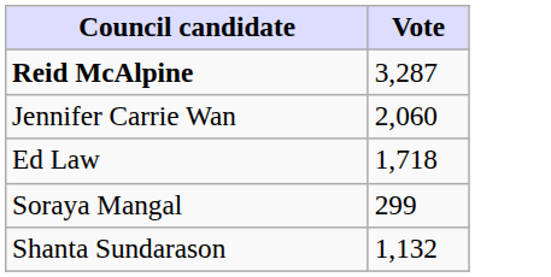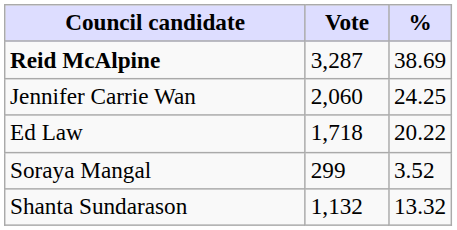 <table class="wikitable">
 <tr>
 <th style="background:#ddf; width:200px;">Council candidate</th>
 <th style="background:#ddf; width:50px;">Vote</th>
+<th style="background:#ddf; width:30px;">%</th>
 </tr>
 <tr>
 <td><strong>Reid McAlpine</strong></td>
 <td>3,287</td>
+<td>38.69</td>
 </tr>
 <tr>
 <td>Jennifer Carrie Wan</td>
 <td>2,060</td>
+<td>24.25</td>
 </tr>
 <tr>
 <td>Ed Law</td>
 <td>1,718</td>
+<td>20.22</td>
 </tr>
 <tr>
 <td>Soraya Mangal</td>
 <td>299</td>
+<td>3.52</td>
 </tr>
 <tr>
 <td>Shanta Sundarason</td>
 <td>1,132</td>
+<td>13.32</td>
 </tr>
 </table>
